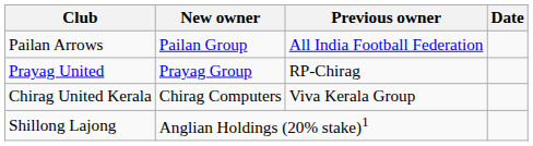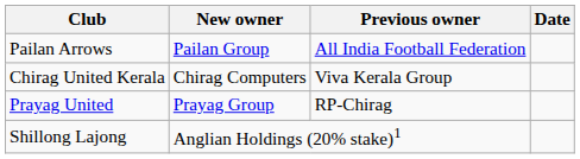 <table class="wikitable" style="font-size=90%;">
 <tr>
 <th>Club</th>
 <th>New owner</th>
 <th>Previous owner</th>
 <th>Date</th>
 </tr>
 <tr>
 <td>Pailan Arrows</td>
 <td> <a href='#'>Pailan Group</a></td>
 <td> <a href='#'>All India Football Federation</a></td>
 <td></td>
 </tr>
 <tr>
+<td>Chirag United Kerala</td>
+<td> Chirag Computers</td>
+<td> Viva Kerala Group</td>
+<td></td>
+</tr>
+<tr>
 <td><a href='#'>Prayag United</a></td>
 <td> <a href='#'>Prayag Group</a></td>
 <td> RP-Chirag</td>
-<td></td>
-</tr>
-<tr>
-<td>Chirag United Kerala</td>
-<td> Chirag Computers</td>
-<td> Viva Kerala Group</td>
 <td></td>
 </tr>
 <tr>
 <td>Shillong Lajong</td>
 <td colspan="2"> Anglian Holdings (20% stake)<sup>1</sup></td>
 <td></td>
 </tr>
 </table>
